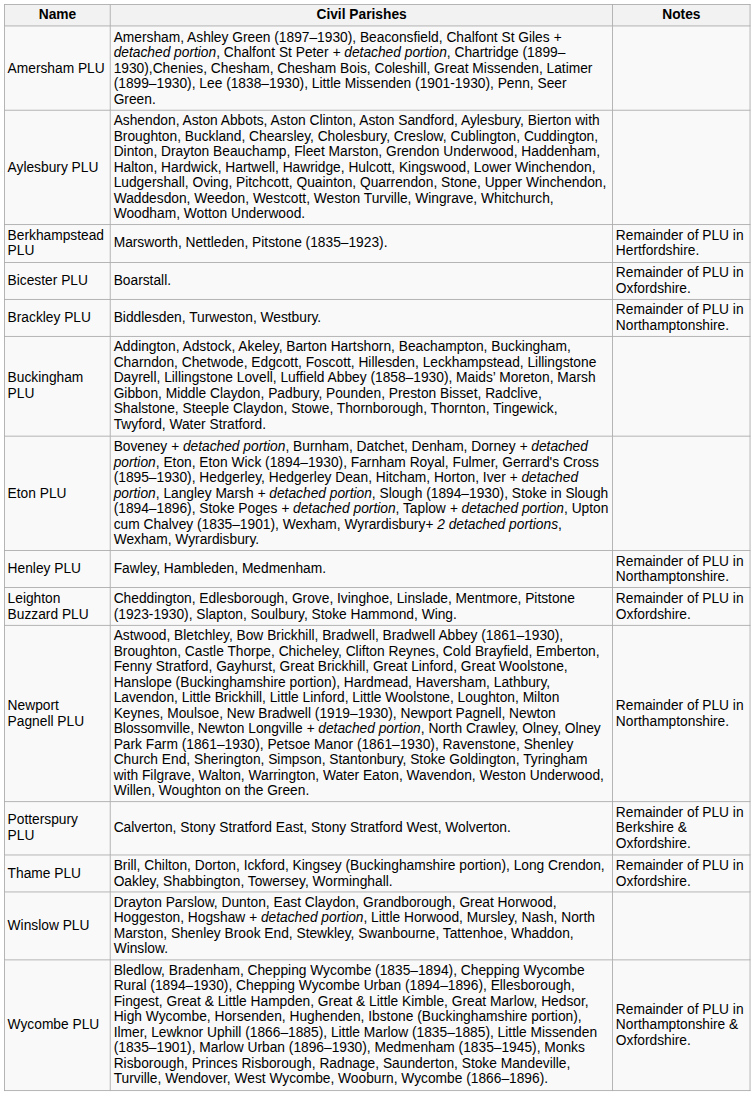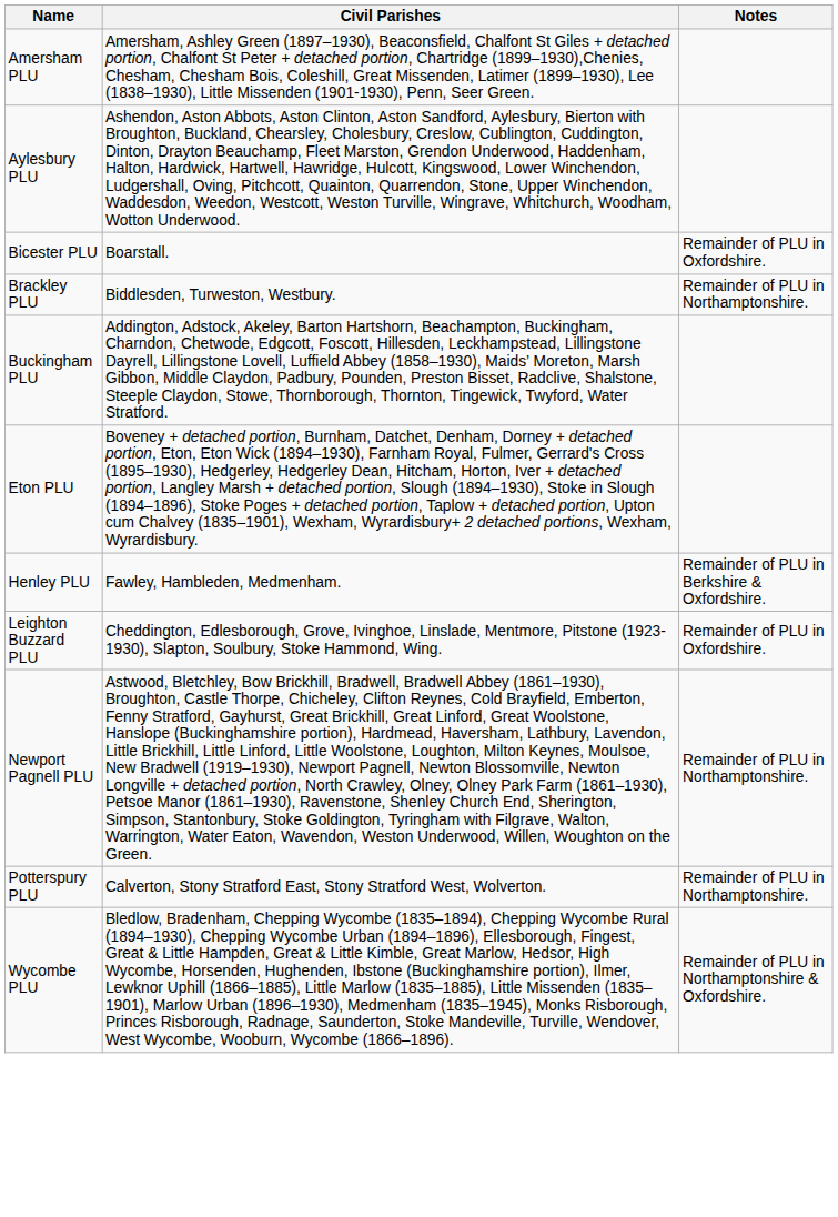 <table class="wikitable">
 <tr>
 <th>Name</th>
 <th>Civil Parishes</th>
 <th>Notes</th>
 </tr>
 <tr>
 <td>Amersham PLU</td>
 <td>Amersham, Ashley Green (1897–1930), Beaconsfield, Chalfont St Giles <em>+ detached portion</em>, Chalfont St Peter <em>+ detached portion</em>,  Chartridge (1899–1930),Chenies, Chesham, Chesham Bois, Coleshill, Great Missenden, Latimer (1899–1930), Lee (1838–1930), Little Missenden (1901-1930), Penn, Seer Green.</td>
 <td></td>
 </tr>
 <tr>
 <td>Aylesbury PLU</td>
 <td>Ashendon, Aston Abbots, Aston Clinton, Aston Sandford, Aylesbury, Bierton with Broughton, Buckland, Chearsley, Cholesbury, Creslow, Cublington, Cuddington, Dinton, Drayton Beauchamp, Fleet Marston, Grendon Underwood, Haddenham, Halton, Hardwick, Hartwell, Hawridge, Hulcott, Kingswood, Lower Winchendon, Ludgershall, Oving, Pitchcott, Quainton, Quarrendon, Stone, Upper Winchendon, Waddesdon, Weedon, Westcott, Weston Turville, Wingrave, Whitchurch, Woodham, Wotton Underwood.</td>
 <td></td>
-</tr>
-<tr>
-<td>Berkhampstead PLU</td>
-<td>Marsworth, Nettleden, Pitstone (1835–1923).</td>
-<td>Remainder of PLU in Hertfordshire.</td>
 </tr>
 <tr>
 <td>Bicester PLU</td>
 <td>Boarstall.</td>
 <td>Remainder of PLU in Oxfordshire.</td>
 </tr>
 <tr>
 <td>Brackley PLU</td>
 <td>Biddlesden, Turweston, Westbury.</td>
 <td>Remainder of PLU in Northamptonshire.</td>
 </tr>
 <tr>
 <td>Buckingham PLU</td>
 <td>Addington, Adstock, Akeley, Barton Hartshorn, Beachampton, Buckingham, Charndon, Chetwode, Edgcott, Foscott, Hillesden, Leckhampstead, Lillingstone Dayrell, Lillingstone Lovell, Luffield Abbey (1858–1930), Maids’ Moreton, Marsh Gibbon, Middle Claydon, Padbury, Pounden, Preston Bisset, Radclive, Shalstone, Steeple Claydon, Stowe, Thornborough, Thornton, Tingewick, Twyford, Water Stratford.</td>
 <td></td>
 </tr>
 <tr>
 <td>Eton PLU</td>
 <td>Boveney <em>+ detached portion</em>, Burnham, Datchet, Denham, Dorney <em>+ detached portion</em>, Eton, Eton Wick (1894–1930), Farnham Royal, Fulmer, Gerrard's Cross (1895–1930), Hedgerley, Hedgerley Dean, Hitcham, Horton, Iver <em>+ detached portion</em>, Langley Marsh <em>+ detached portion</em>, Slough (1894–1930), Stoke in Slough (1894–1896),  Stoke Poges <em>+ detached portion</em>, Taplow <em>+ detached portion</em>, Upton cum Chalvey  (1835–1901), Wexham, Wyrardisbury<em>+ 2 detached portions</em>, Wexham, Wyrardisbury.</td>
 <td></td>
 </tr>
 <tr>
 <td>Henley PLU</td>
 <td>Fawley, Hambleden, Medmenham.</td>
-<td>Remainder of PLU in Northamptonshire.</td>
+<td>Remainder of PLU in Berkshire & Oxfordshire.</td>
 </tr>
 <tr>
 <td>Leighton Buzzard PLU</td>
 <td>Cheddington, Edlesborough, Grove, Ivinghoe, Linslade, Mentmore, Pitstone (1923-1930), Slapton, Soulbury, Stoke Hammond, Wing.</td>
 <td>Remainder of PLU in Oxfordshire.</td>
 </tr>
 <tr>
 <td>Newport Pagnell PLU</td>
 <td>Astwood, Bletchley, Bow Brickhill, Bradwell, Bradwell Abbey (1861–1930), Broughton, Castle Thorpe, Chicheley, Clifton Reynes, Cold Brayfield, Emberton, Fenny Stratford, Gayhurst, Great Brickhill, Great Linford, Great Woolstone, Hanslope (Buckinghamshire portion), Hardmead, Haversham, Lathbury, Lavendon, Little Brickhill, Little Linford, Little Woolstone, Loughton, Milton Keynes, Moulsoe, New Bradwell (1919–1930), Newport Pagnell, Newton Blossomville, Newton Longville <em>+ detached portion</em>, North Crawley, Olney, Olney Park Farm (1861–1930), Petsoe Manor (1861–1930), Ravenstone, Shenley Church End, Sherington, Simpson, Stantonbury, Stoke Goldington, Tyringham with Filgrave, Walton, Warrington, Water Eaton, Wavendon, Weston Underwood, Willen, Woughton on the Green.</td>
 <td>Remainder of PLU in Northamptonshire.</td>
 </tr>
 <tr>
 <td>Potterspury PLU</td>
 <td>Calverton, Stony Stratford East, Stony Stratford West, Wolverton.</td>
-<td>Remainder of PLU in Berkshire & Oxfordshire.</td>
-</tr>
-<tr>
-<td>Thame PLU</td>
-<td>Brill, Chilton, Dorton, Ickford, Kingsey (Buckinghamshire portion), Long Crendon, Oakley, Shabbington, Towersey, Worminghall.</td>
-<td>Remainder of PLU in Oxfordshire.</td>
-</tr>
-<tr>
-<td>Winslow PLU</td>
-<td>Drayton Parslow, Dunton, East Claydon, Grandborough, Great Horwood, Hoggeston, Hogshaw <em>+ detached portion</em>, Little Horwood, Mursley, Nash, North Marston, Shenley Brook End, Stewkley, Swanbourne, Tattenhoe, Whaddon, Winslow.</td>
-<td></td>
+<td>Remainder of PLU in Northamptonshire.</td>
 </tr>
 <tr>
 <td>Wycombe PLU</td>
 <td>Bledlow, Bradenham, Chepping Wycombe (1835–1894), Chepping Wycombe Rural (1894–1930), Chepping Wycombe Urban (1894–1896), Ellesborough, Fingest, Great & Little Hampden, Great & Little Kimble, Great Marlow, Hedsor, High Wycombe, Horsenden, Hughenden, Ibstone (Buckinghamshire portion), Ilmer, Lewknor Uphill (1866–1885), Little Marlow (1835–1885), Little Missenden (1835–1901), Marlow Urban (1896–1930), Medmenham (1835–1945), Monks Risborough, Princes Risborough, Radnage, Saunderton, Stoke Mandeville, Turville, Wendover, West Wycombe, Wooburn, Wycombe (1866–1896).</td>
 <td>Remainder of PLU in Northamptonshire & Oxfordshire.</td>
 </tr>
 </table>
